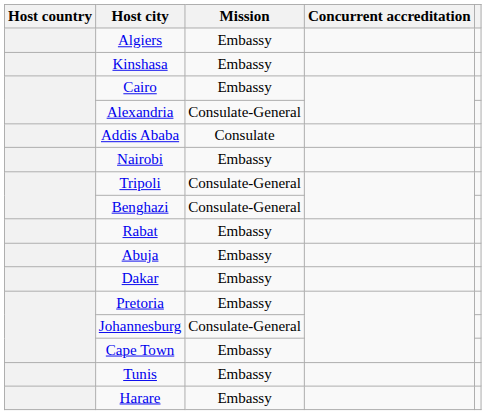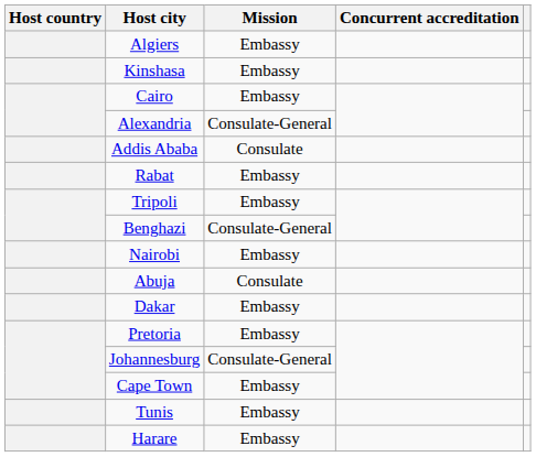 <table class="wikitable plainrowheaders" style="text-align:center;">
 <tr>
 <th scope="col">Host country</th>
 <th scope="col">Host city</th>
 <th scope="col">Mission</th>
 <th scope="col">Concurrent accreditation</th>
 <th scope="col"></th>
 </tr>
 <tr>
 <th scope="row"></th>
 <td><a href='#'>Algiers</a></td>
 <td>Embassy</td>
 <td></td>
 <td></td>
 </tr>
 <tr>
 <th scope="row"></th>
 <td><a href='#'>Kinshasa</a></td>
 <td>Embassy</td>
 <td></td>
 <td></td>
 </tr>
 <tr>
 <th scope="row" rowspan="2"></th>
 <td><a href='#'>Cairo</a></td>
 <td>Embassy</td>
 <td rowspan="2"></td>
 <td></td>
 </tr>
 <tr>
 <td><a href='#'>Alexandria</a></td>
 <td>Consulate-General</td>
 <td></td>
 </tr>
 <tr>
 <th scope="row"></th>
 <td><a href='#'>Addis Ababa</a></td>
 <td>Consulate</td>
 <td></td>
 <td></td>
 </tr>
 <tr>
 <th scope="row"></th>
-<td><a href='#'>Nairobi</a></td>
+<td><a href='#'>Rabat</a></td>
 <td>Embassy</td>
 <td></td>
 <td></td>
 </tr>
 <tr>
 <th scope="row" rowspan="2"></th>
 <td><a href='#'>Tripoli</a></td>
-<td>Consulate-General</td>
+<td>Embassy</td>
 <td rowspan="2"></td>
 <td></td>
 </tr>
 <tr>
 <td><a href='#'>Benghazi</a></td>
 <td>Consulate-General</td>
 <td></td>
 </tr>
 <tr>
 <th scope="row"></th>
-<td><a href='#'>Rabat</a></td>
+<td><a href='#'>Nairobi</a></td>
 <td>Embassy</td>
 <td></td>
 <td></td>
 </tr>
 <tr>
 <th scope="row"></th>
 <td><a href='#'>Abuja</a></td>
-<td>Embassy</td>
+<td>Consulate</td>
 <td></td>
 <td></td>
 </tr>
 <tr>
 <th scope="row"></th>
 <td><a href='#'>Dakar</a></td>
 <td>Embassy</td>
 <td></td>
 <td></td>
 </tr>
 <tr>
 <th scope="row" rowspan="3"></th>
 <td><a href='#'>Pretoria</a></td>
 <td>Embassy</td>
 <td rowspan="3"></td>
 <td></td>
 </tr>
 <tr>
 <td><a href='#'>Johannesburg</a></td>
 <td>Consulate-General</td>
 <td></td>
 </tr>
 <tr>
 <td><a href='#'>Cape Town</a></td>
 <td>Embassy</td>
 <td></td>
 </tr>
 <tr>
 <th scope="row"></th>
 <td><a href='#'>Tunis</a></td>
 <td>Embassy</td>
 <td></td>
 <td></td>
 </tr>
 <tr>
 <th scope="row"></th>
 <td><a href='#'>Harare</a></td>
 <td>Embassy</td>
 <td></td>
 <td></td>
 </tr>
 </table>
